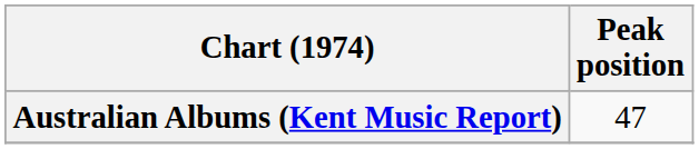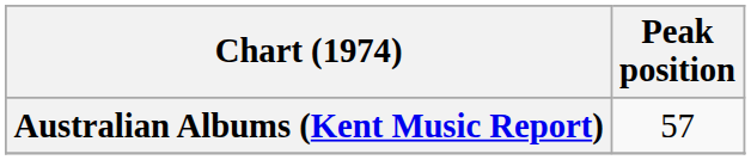 <table class="wikitable sortable plainrowheaders" style="text-align:center">
 <tr>
 <th scope="col">Chart (1974)</th>
 <th scope="col">Peak<br> position</th>
 </tr>
 <tr>
 <th scope="row">Australian Albums (<a href='#'>Kent Music Report</a>)</th>
-<td align="center">47</td>
+<td align="center">57</td>
 </tr>
 <tr>
 </tr>
 <tr>
 </tr>
 </table>
